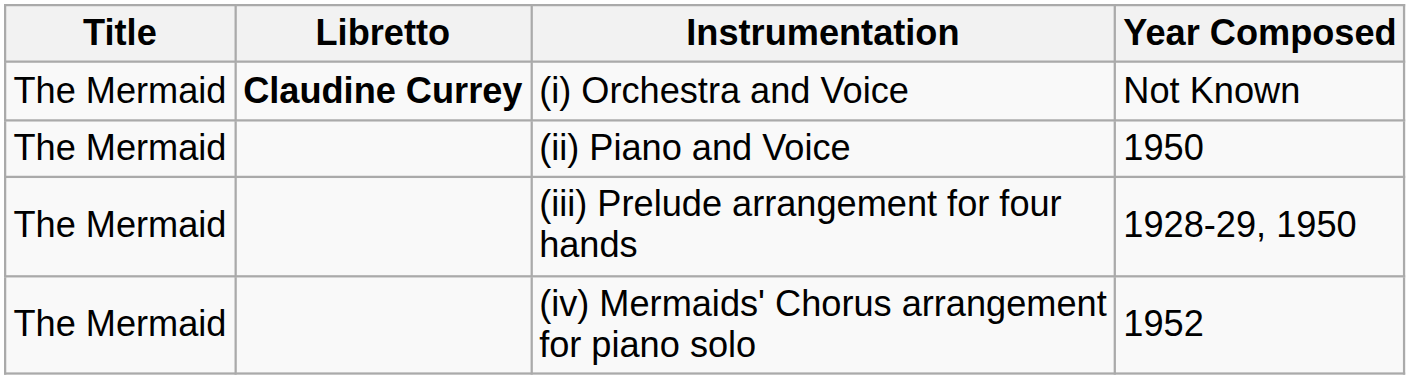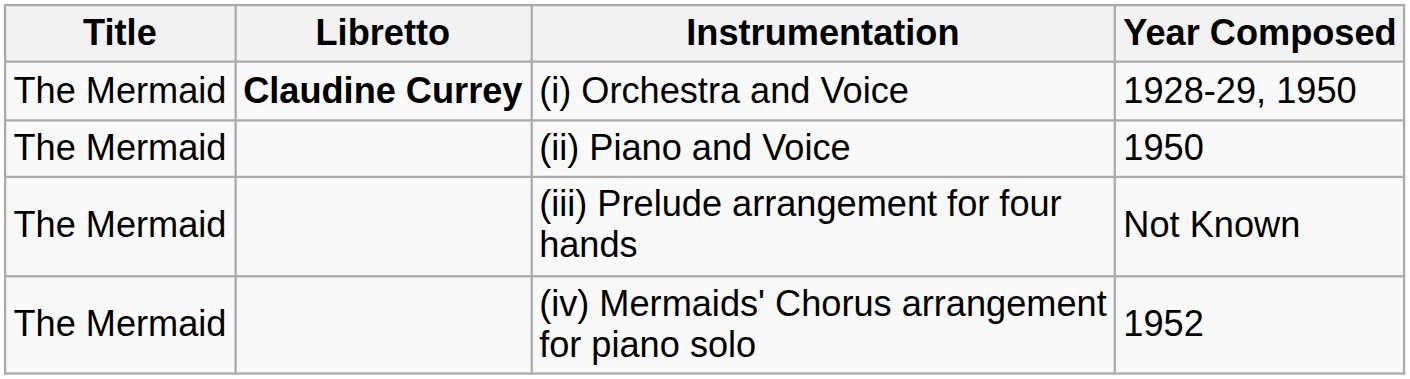 <table class="wikitable">
 <tr>
 <th>Title</th>
 <th>Libretto</th>
 <th>Instrumentation</th>
 <th>Year Composed</th>
 </tr>
 <tr>
 <td>The Mermaid</td>
 <td><strong>Claudine Currey</strong></td>
 <td>(i) Orchestra and Voice</td>
-<td>Not Known</td>
+<td>1928-29, 1950</td>
 </tr>
 <tr>
 <td>The Mermaid</td>
 <td></td>
 <td>(ii) Piano and Voice</td>
 <td>1950</td>
 </tr>
 <tr>
 <td>The Mermaid</td>
 <td></td>
 <td>(iii) Prelude arrangement for four<br>hands</td>
-<td>1928-29, 1950</td>
+<td>Not Known</td>
 </tr>
 <tr>
 <td>The Mermaid</td>
 <td></td>
 <td>(iv) Mermaids' Chorus arrangement<br>for piano solo</td>
 <td>1952</td>
 </tr>
 </table>
